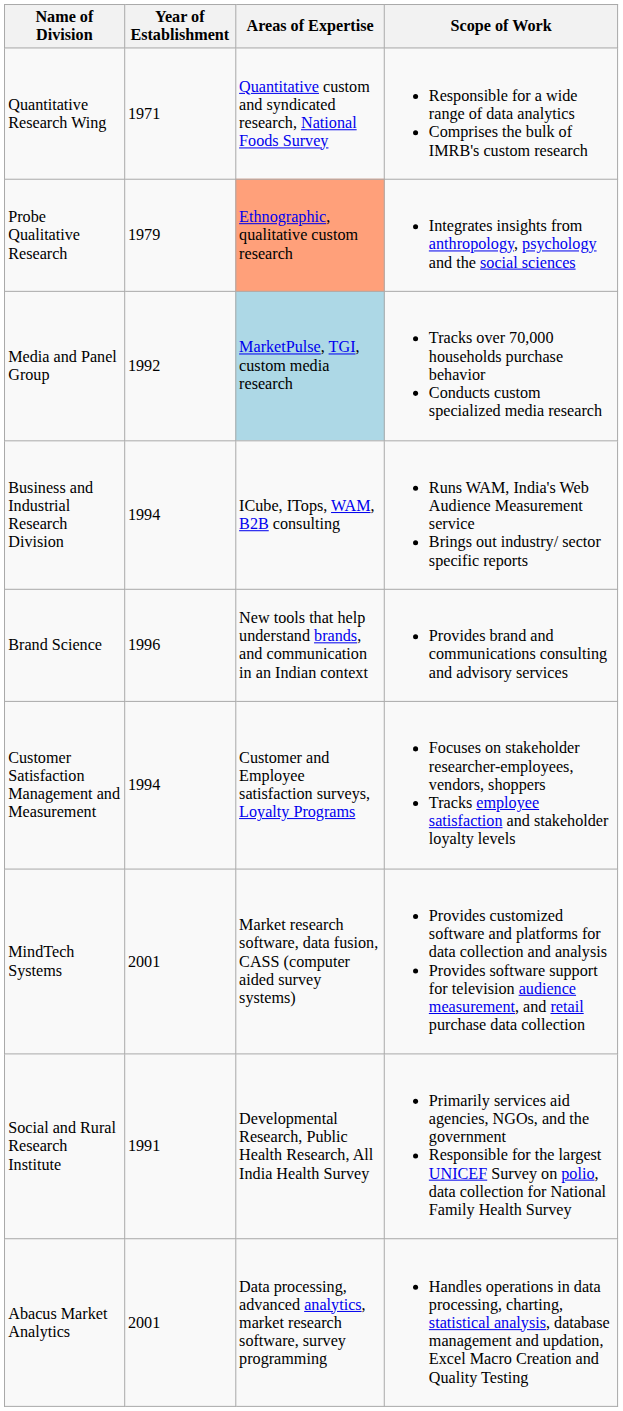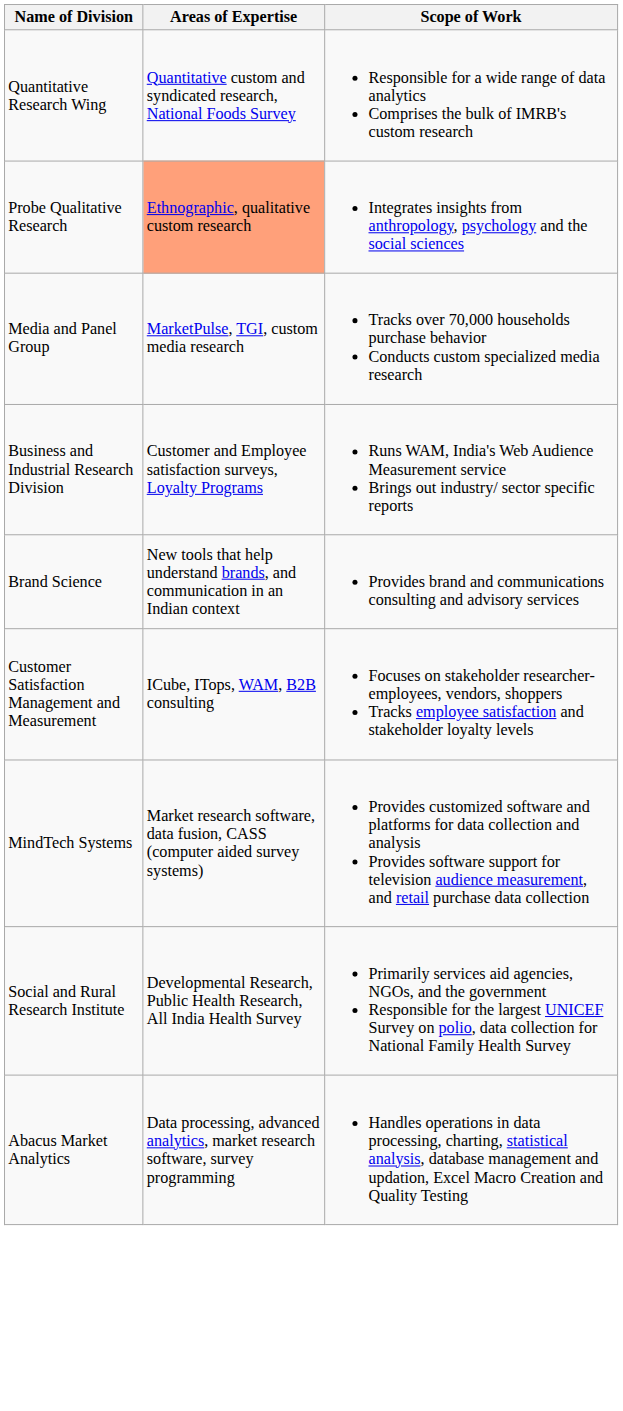 <table class="wikitable sortable">
 <tr>
 <th>Name of Division</th>
-<th>Year of Establishment</th>
 <th>Areas of Expertise</th>
 <th>Scope of Work</th>
 </tr>
 <tr>
 <td>Quantitative Research Wing</td>
-<td>1971</td>
 <td><a href='#'>Quantitative</a> custom and syndicated research, <a href='#'>National Foods Survey</a></td>
 <td><br><ul><li>Responsible for a wide range of data analytics</li><li>Comprises the bulk of IMRB's custom research</li></ul></td>
 </tr>
 <tr>
 <td>Probe Qualitative Research</td>
-<td>1979</td>
 <td style="background: lightsalmon;"><a href='#'>Ethnographic</a>, qualitative custom research</td>
 <td><br><ul><li>Integrates insights from <a href='#'>anthropology</a>, <a href='#'>psychology</a> and the <a href='#'>social sciences</a></li></ul></td>
 </tr>
 <tr>
 <td>Media and Panel Group</td>
-<td>1992</td>
-<td style="background: lightblue;"><a href='#'>MarketPulse</a>, <a href='#'>TGI</a>, custom media research</td>
+<td><a href='#'>MarketPulse</a>, <a href='#'>TGI</a>, custom media research</td>
 <td><br><ul><li>Tracks over 70,000 households purchase behavior</li><li>Conducts custom specialized media research</li></ul></td>
 </tr>
 <tr>
 <td>Business and Industrial Research Division</td>
-<td>1994</td>
-<td>ICube, ITops, <a href='#'>WAM</a>, <a href='#'>B2B</a> consulting</td>
+<td>Customer and Employee satisfaction surveys, <a href='#'>Loyalty Programs</a></td>
 <td><br><ul><li>Runs WAM, India's Web Audience Measurement service</li><li>Brings out industry/ sector specific reports</li></ul></td>
 </tr>
 <tr>
 <td>Brand Science</td>
-<td>1996</td>
 <td>New tools that help understand <a href='#'>brands</a>, and communication in an Indian context</td>
 <td><br><ul><li>Provides brand and communications consulting and advisory services</li></ul></td>
 </tr>
 <tr>
 <td>Customer Satisfaction Management and Measurement</td>
-<td>1994</td>
-<td>Customer and Employee satisfaction surveys, <a href='#'>Loyalty Programs</a></td>
+<td>ICube, ITops, <a href='#'>WAM</a>, <a href='#'>B2B</a> consulting</td>
 <td><br><ul><li>Focuses on stakeholder researcher-employees, vendors, shoppers</li><li>Tracks <a href='#'>employee satisfaction</a> and stakeholder loyalty levels</li></ul></td>
 </tr>
 <tr>
 <td>MindTech Systems</td>
-<td>2001</td>
 <td>Market research software, data fusion, CASS (computer aided survey systems)</td>
 <td><br><ul><li>Provides customized software and platforms for data collection and analysis</li><li>Provides software support for television <a href='#'>audience measurement</a>, and <a href='#'>retail</a> purchase data collection</li></ul></td>
 </tr>
 <tr>
 <td>Social and Rural Research Institute</td>
-<td>1991</td>
 <td>Developmental Research, Public Health Research, All India Health Survey</td>
 <td><br><ul><li>Primarily services aid agencies, NGOs, and the government</li><li>Responsible for the largest <a href='#'>UNICEF</a> Survey on <a href='#'>polio</a>, data collection for National Family Health Survey</li></ul></td>
 </tr>
 <tr>
 <td>Abacus Market Analytics</td>
-<td>2001</td>
 <td>Data processing, advanced <a href='#'>analytics</a>, market research software, survey programming</td>
 <td><br><ul><li>Handles operations in data processing, charting, <a href='#'>statistical analysis</a>, database management and updation, Excel Macro Creation and Quality Testing</li></ul></td>
 </tr>
 </table>
